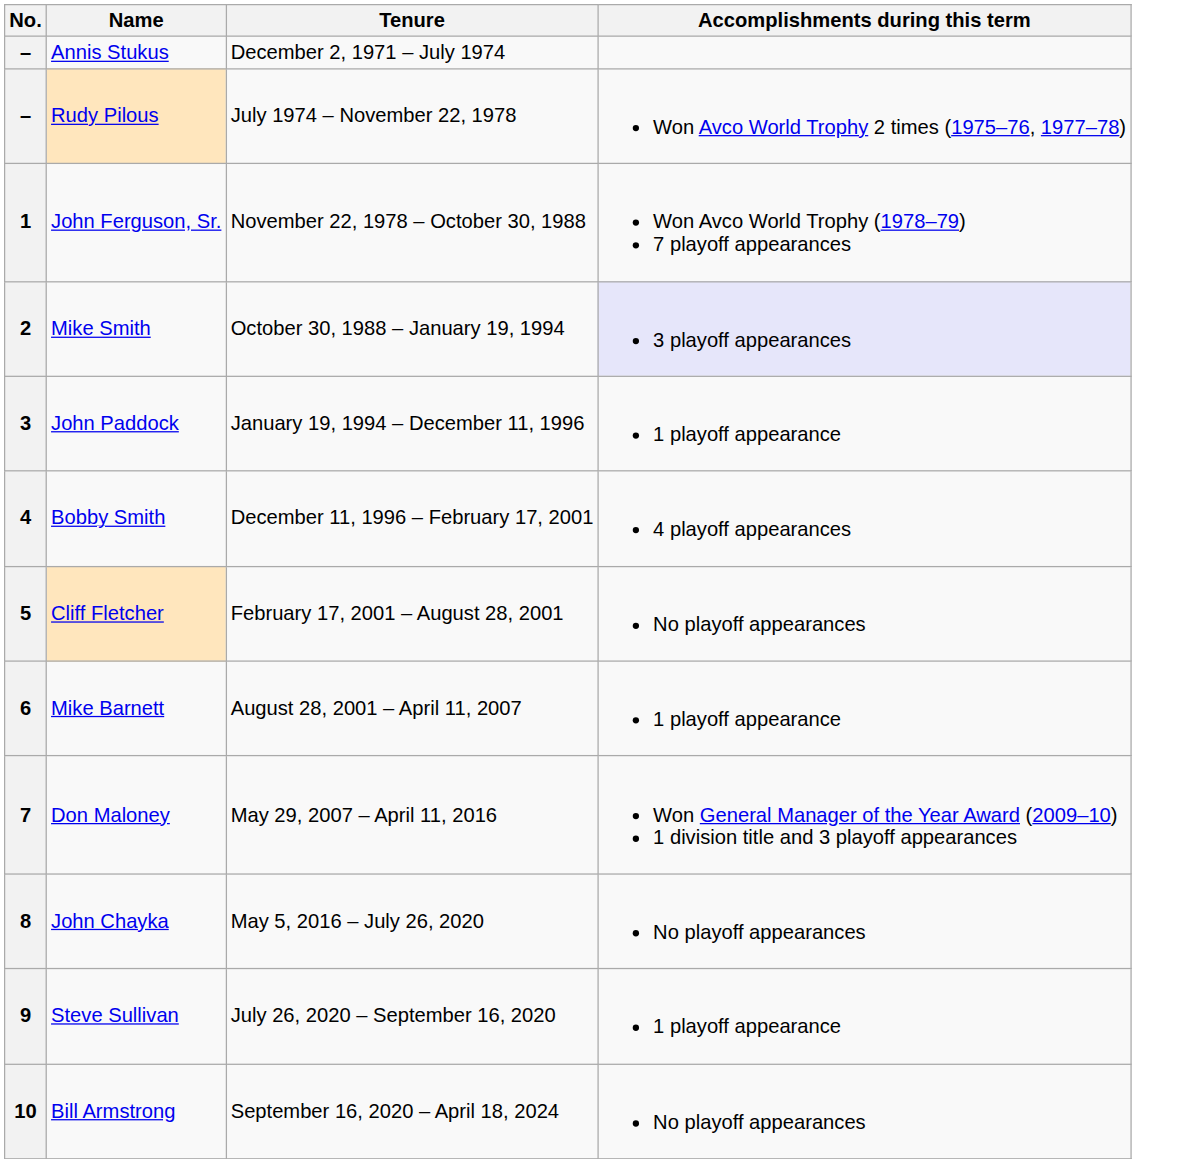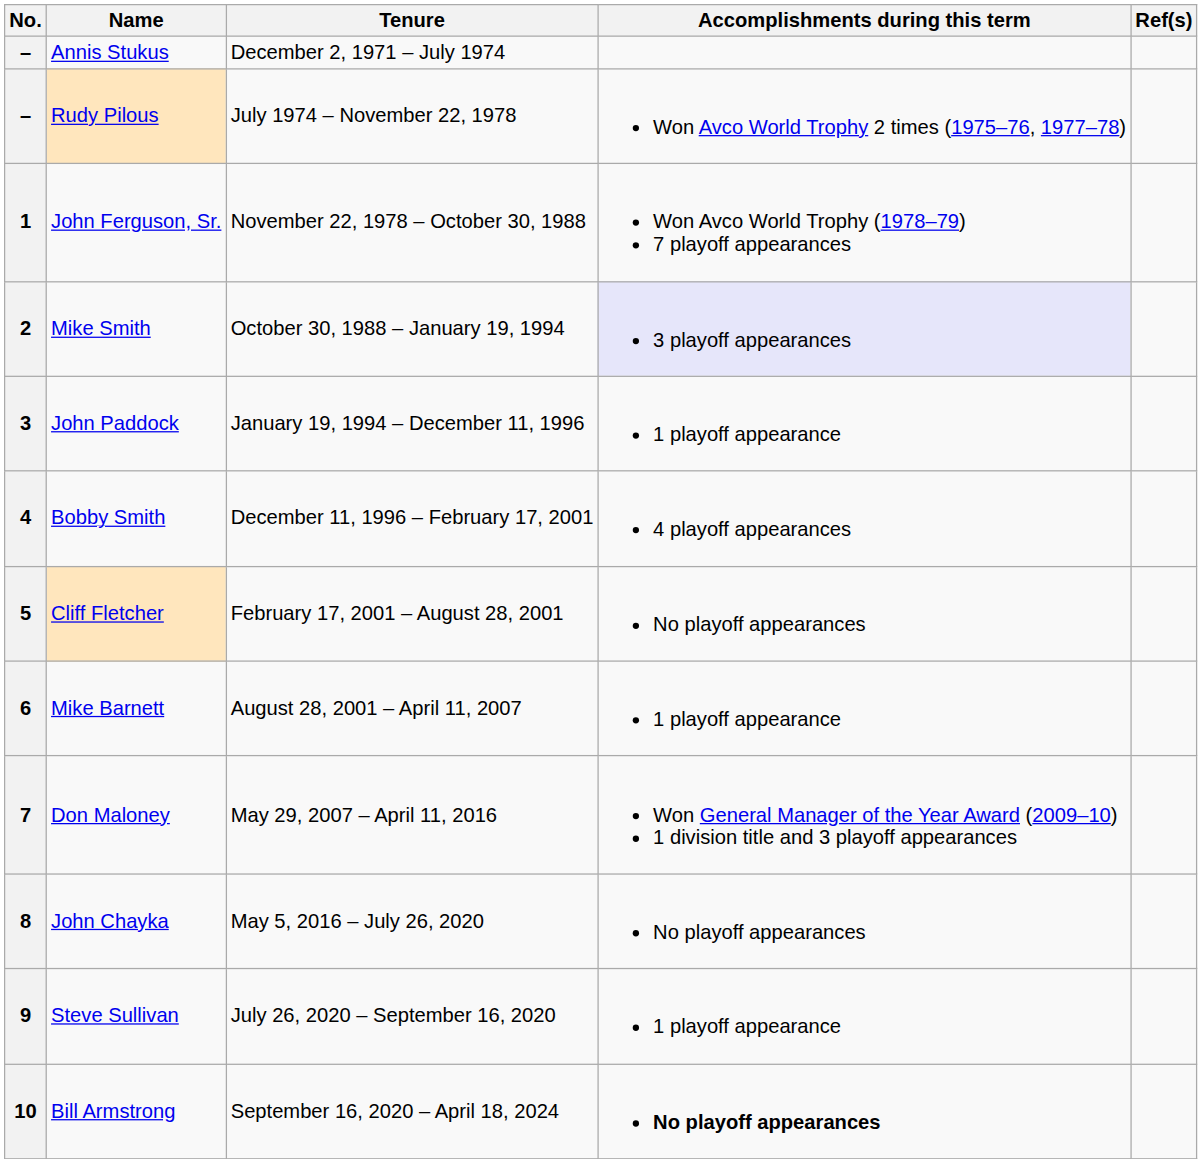 <table class="wikitable">
 <tr>
 <th scope="col">No.</th>
 <th scope="col">Name</th>
 <th scope="col">Tenure</th>
 <th scope="col">Accomplishments during this term</th>
+<th scope="col">Ref(s)</th>
 </tr>
 <tr>
 <th scope="row">–</th>
 <td><a href='#'>Annis Stukus</a></td>
 <td>December 2, 1971 – July 1974</td>
+<td></td>
 <td></td>
 </tr>
 <tr>
 <th scope="row">–</th>
 <td style="background: #FFE6BD;"><a href='#'>Rudy Pilous</a></td>
 <td>July 1974 – November 22, 1978</td>
 <td><br><ul><li>Won <a href='#'>Avco World Trophy</a> 2 times (<a href='#'>1975–76</a>, <a href='#'>1977–78</a>)</li></ul></td>
+<td></td>
 </tr>
 <tr>
 <th scope="row">1</th>
 <td><a href='#'>John Ferguson, Sr.</a></td>
 <td>November 22, 1978 – October 30, 1988</td>
 <td><br><ul><li>Won Avco World Trophy (<a href='#'>1978–79</a>)</li><li>7 playoff appearances</li></ul></td>
+<td></td>
 </tr>
 <tr>
 <th scope="row">2</th>
 <td><a href='#'>Mike Smith</a></td>
 <td>October 30, 1988 – January 19, 1994</td>
 <td style="background: lavender;"><br><ul><li>3 playoff appearances</li></ul></td>
+<td></td>
 </tr>
 <tr>
 <th scope="row">3</th>
 <td><a href='#'>John Paddock</a></td>
 <td>January 19, 1994 – December 11, 1996</td>
 <td><br><ul><li>1 playoff appearance</li></ul></td>
+<td></td>
 </tr>
 <tr>
 <th scope="row">4</th>
 <td><a href='#'>Bobby Smith</a></td>
 <td>December 11, 1996 – February 17, 2001</td>
 <td><br><ul><li>4 playoff appearances</li></ul></td>
+<td></td>
 </tr>
 <tr>
 <th scope="row">5</th>
 <td style="background: #FFE6BD;"><a href='#'>Cliff Fletcher</a></td>
 <td>February 17, 2001 – August 28, 2001</td>
 <td><br><ul><li>No playoff appearances</li></ul></td>
+<td></td>
 </tr>
 <tr>
 <th scope="row">6</th>
 <td><a href='#'>Mike Barnett</a></td>
 <td>August 28, 2001 – April 11, 2007</td>
 <td><br><ul><li>1 playoff appearance</li></ul></td>
+<td></td>
 </tr>
 <tr>
 <th scope="row">7</th>
 <td><a href='#'>Don Maloney</a></td>
 <td>May 29, 2007 – April 11, 2016</td>
 <td><br><ul><li>Won <a href='#'>General Manager of the Year Award</a> (<a href='#'>2009–10</a>)</li><li>1 division title and 3 playoff appearances</li></ul></td>
+<td></td>
 </tr>
 <tr>
 <th scope="row">8</th>
 <td><a href='#'>John Chayka</a></td>
 <td>May 5, 2016 – July 26, 2020</td>
 <td><br><ul><li>No playoff appearances</li></ul></td>
+<td></td>
 </tr>
 <tr>
 <th>9</th>
 <td><a href='#'>Steve Sullivan</a></td>
 <td>July 26, 2020 – September 16, 2020</td>
 <td><br><ul><li>1 playoff appearance</li></ul></td>
+<td></td>
 </tr>
 <tr>
 <th scope="row">10</th>
 <td><a href='#'>Bill Armstrong</a></td>
 <td>September 16, 2020 – April 18, 2024</td>
-<td><br><ul><li>No playoff appearances</li></ul></td>
+<td><strong><br><ul><li>No playoff appearances</li></ul></strong></td>
+<td></td>
 </tr>
 </table>
